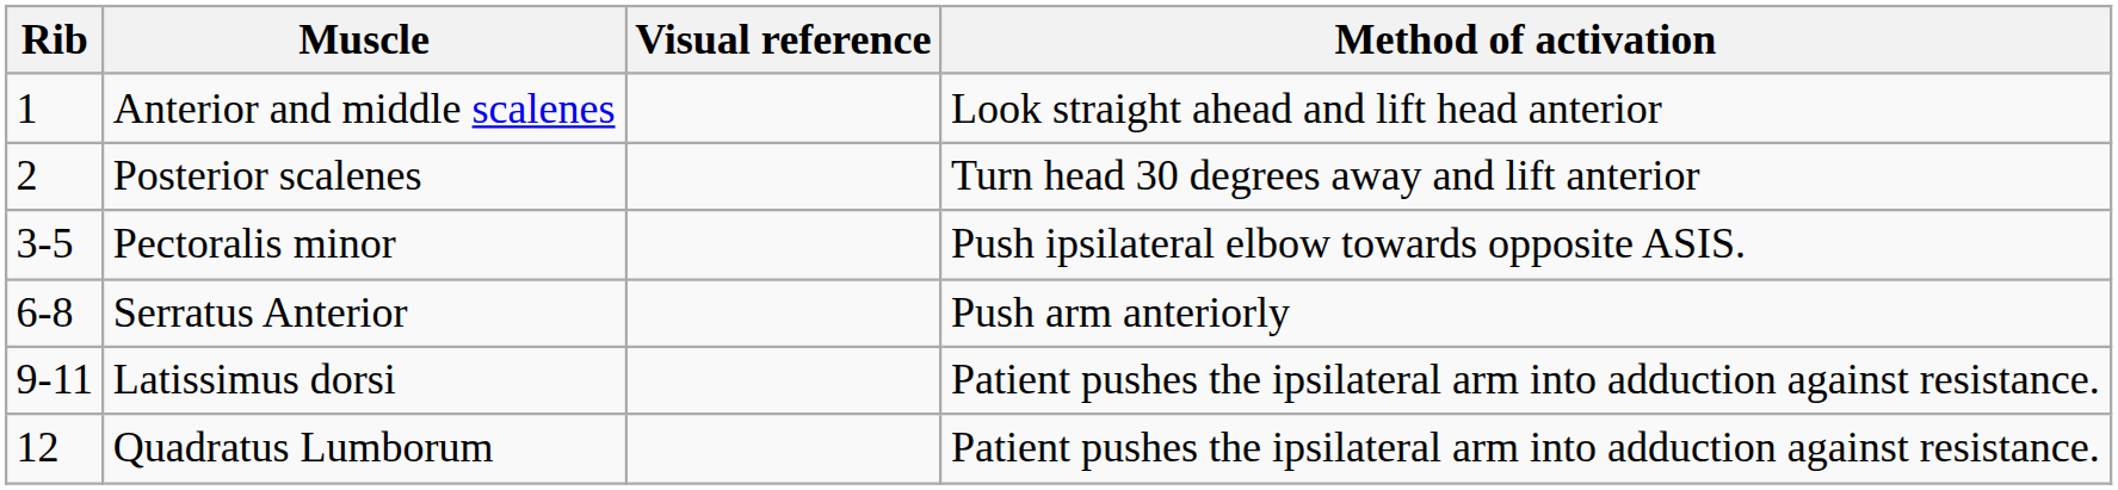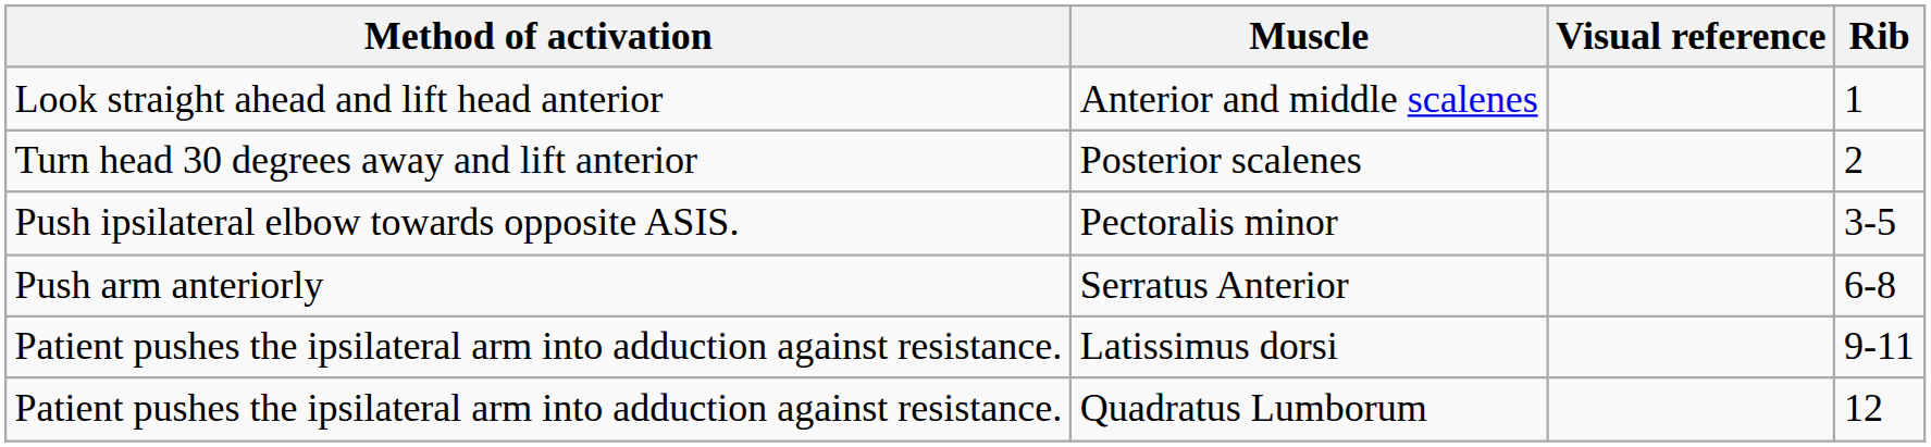 <table class="wikitable">
 <tr>
-<th>Rib</th>
+<th>Method of activation</th>
 <th>Muscle</th>
 <th>Visual reference</th>
-<th>Method of activation</th>
+<th>Rib</th>
 </tr>
 <tr>
-<td>1</td>
+<td>Look straight ahead and lift head anterior</td>
 <td>Anterior and middle <a href='#'>scalenes</a></td>
 <td></td>
-<td>Look straight ahead and lift head anterior</td>
+<td>1</td>
 </tr>
 <tr>
-<td>2</td>
+<td>Turn head 30 degrees away and lift anterior</td>
 <td>Posterior scalenes</td>
 <td></td>
-<td>Turn head 30 degrees away and lift anterior</td>
+<td>2</td>
 </tr>
 <tr>
-<td>3-5</td>
+<td>Push ipsilateral elbow towards opposite ASIS.</td>
 <td>Pectoralis minor</td>
 <td></td>
-<td>Push ipsilateral elbow towards opposite ASIS.</td>
+<td>3-5</td>
 </tr>
 <tr>
-<td>6-8</td>
+<td>Push arm anteriorly</td>
 <td>Serratus Anterior</td>
 <td></td>
-<td>Push arm anteriorly</td>
+<td>6-8</td>
 </tr>
 <tr>
-<td>9-11</td>
+<td>Patient pushes the ipsilateral arm into adduction against resistance.</td>
 <td>Latissimus dorsi</td>
 <td></td>
-<td>Patient pushes the ipsilateral arm into adduction against resistance.</td>
+<td>9-11</td>
 </tr>
 <tr>
-<td>12</td>
+<td>Patient pushes the ipsilateral arm into adduction against resistance.</td>
 <td>Quadratus Lumborum</td>
 <td></td>
-<td>Patient pushes the ipsilateral arm into adduction against resistance.</td>
+<td>12</td>
 </tr>
 </table>
